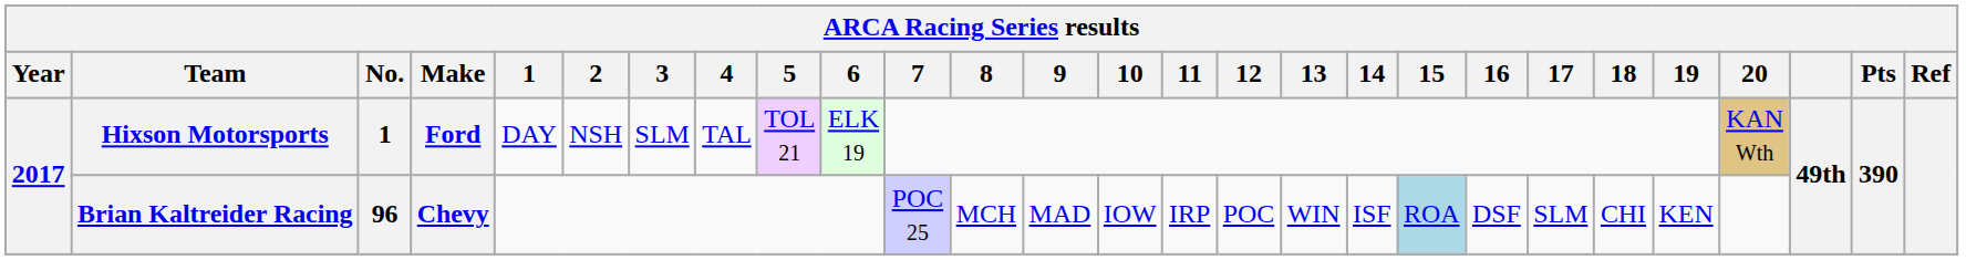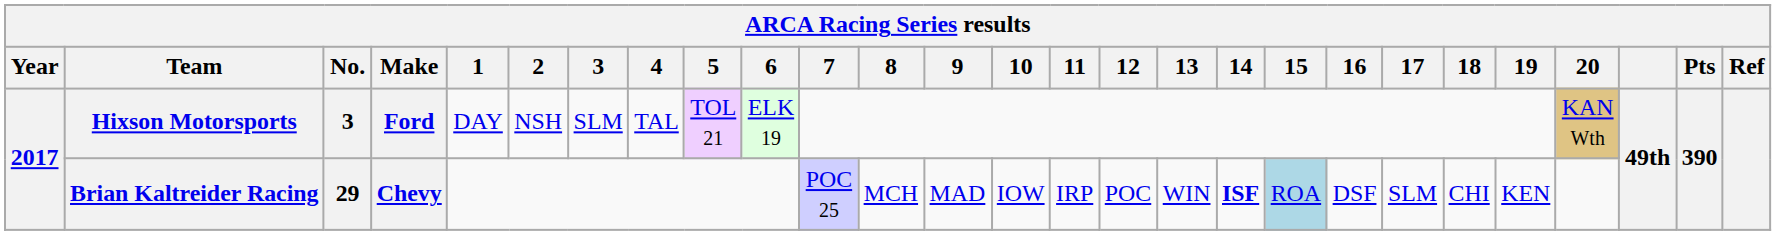 <table class="wikitable" style="text-align:center; font-size:75%">
 <tr>
 <th colspan=45><a href='#'>ARCA Racing Series</a> results</th>
 </tr>
 <tr>
 <th>Year</th>
 <th>Team</th>
 <th>No.</th>
 <th>Make</th>
 <th>1</th>
 <th>2</th>
 <th>3</th>
 <th>4</th>
 <th>5</th>
 <th>6</th>
 <th>7</th>
 <th>8</th>
 <th>9</th>
 <th>10</th>
 <th>11</th>
 <th>12</th>
 <th>13</th>
 <th>14</th>
 <th>15</th>
 <th>16</th>
 <th>17</th>
 <th>18</th>
 <th>19</th>
 <th>20</th>
 <th></th>
 <th>Pts</th>
 <th>Ref</th>
 </tr>
 <tr>
 <th rowspan=2><a href='#'>2017</a></th>
 <th><a href='#'>Hixson Motorsports</a></th>
-<th>1</th>
+<th>3</th>
 <th><a href='#'>Ford</a></th>
 <td><a href='#'>DAY</a></td>
 <td><a href='#'>NSH</a></td>
 <td><a href='#'>SLM</a></td>
 <td><a href='#'>TAL</a></td>
 <td style="background:#EFCFFF;"><a href='#'>TOL</a><br><small>21</small></td>
 <td style="background:#DFFFDF;"><a href='#'>ELK</a><br><small>19</small></td>
 <td colspan=13></td>
 <td style="background:#DFC484;"><a href='#'>KAN</a><br><small>Wth</small></td>
 <th rowspan=2>49th</th>
 <th rowspan=2>390</th>
 <th rowspan=2></th>
 </tr>
 <tr>
 <th><a href='#'>Brian Kaltreider Racing</a></th>
-<th>96</th>
+<th>29</th>
 <th><a href='#'>Chevy</a></th>
 <td colspan=6></td>
 <td style="background:#CFCFFF;"><a href='#'>POC</a><br><small>25</small></td>
 <td><a href='#'>MCH</a></td>
 <td><a href='#'>MAD</a></td>
 <td><a href='#'>IOW</a></td>
 <td><a href='#'>IRP</a></td>
 <td><a href='#'>POC</a></td>
 <td><a href='#'>WIN</a></td>
-<td><a href='#'>ISF</a></td>
+<td><strong><a href='#'>ISF</a></strong></td>
 <td style="background: lightblue;"><a href='#'>ROA</a></td>
 <td><a href='#'>DSF</a></td>
 <td><a href='#'>SLM</a></td>
 <td><a href='#'>CHI</a></td>
 <td><a href='#'>KEN</a></td>
 <td></td>
 </tr>
 </table>
